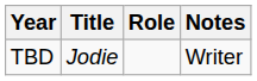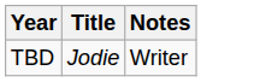 <table class="wikitable sortable">
 <tr>
 <th>Year</th>
 <th>Title</th>
-<th>Role</th>
 <th>Notes</th>
 </tr>
 <tr>
 <td>TBD</td>
 <td><em>Jodie</em></td>
-<td></td>
 <td>Writer</td>
 </tr>
 </table>
